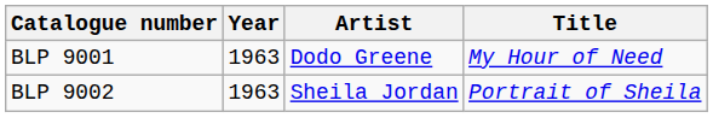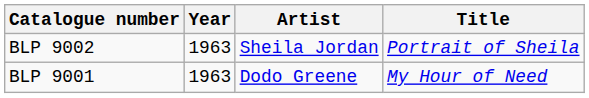 <table class="wikitable sortable" align="center" bgcolor="CCCCCC" |>
 <tr>
 <th>Catalogue number</th>
 <th>Year</th>
 <th>Artist</th>
 <th>Title</th>
 </tr>
 <tr>
+<td>BLP 9002</td>
+<td>1963</td>
+<td><a href='#'>Sheila Jordan</a></td>
+<td><em><a href='#'>Portrait of Sheila</a></em></td>
+</tr>
+<tr>
 <td>BLP 9001</td>
 <td>1963</td>
 <td><a href='#'>Dodo Greene</a></td>
 <td><em><a href='#'>My Hour of Need</a></em></td>
 </tr>
-<tr>
-<td>BLP 9002</td>
-<td>1963</td>
-<td><a href='#'>Sheila Jordan</a></td>
-<td><em><a href='#'>Portrait of Sheila</a></em></td>
-</tr>
 </table>
